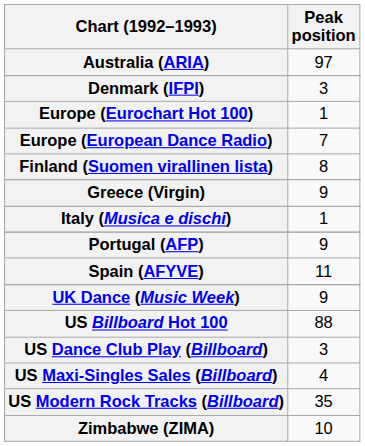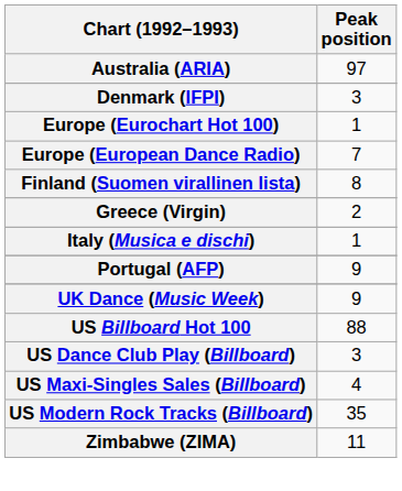 <table class="wikitable sortable plainrowheaders">
 <tr>
 <th>Chart (1992–1993)</th>
 <th>Peak<br>position</th>
 </tr>
 <tr>
 <th scope="row">Australia (<a href='#'>ARIA</a>)</th>
 <td align="center">97</td>
 </tr>
 <tr>
 </tr>
 <tr>
 </tr>
 <tr>
 </tr>
 <tr>
 <th scope="row">Denmark (<a href='#'>IFPI</a>)</th>
 <td align="center">3</td>
 </tr>
 <tr>
 <th scope="row">Europe (<a href='#'>Eurochart Hot 100</a>)</th>
 <td align="center">1</td>
 </tr>
 <tr>
 <th scope="row">Europe (<a href='#'>European Dance Radio</a>)</th>
 <td align="center">7</td>
 </tr>
 <tr>
 <th scope="row">Finland (<a href='#'>Suomen virallinen lista</a>)</th>
 <td align="center">8</td>
 </tr>
 <tr>
 </tr>
 <tr>
 </tr>
 <tr>
 <th scope="row">Greece (Virgin)</th>
-<td align="center">9</td>
+<td align="center">2</td>
 </tr>
 <tr>
 </tr>
 <tr>
 <th scope="row">Italy (<em><a href='#'>Musica e dischi</a></em>)</th>
 <td align="center">1</td>
 </tr>
 <tr>
 </tr>
 <tr>
 </tr>
 <tr>
 </tr>
 <tr>
 </tr>
 <tr>
 <th scope="row">Portugal (<a href='#'>AFP</a>)</th>
 <td align="center">9</td>
-</tr>
-<tr>
-<th scope="row">Spain (<a href='#'>AFYVE</a>)</th>
-<td align="center">11</td>
 </tr>
 <tr>
 </tr>
 <tr>
 </tr>
 <tr>
 </tr>
 <tr>
 <th scope="row"><a href='#'>UK Dance</a> (<em><a href='#'>Music Week</a></em>)</th>
 <td align="center">9</td>
 </tr>
 <tr>
 <th scope="row">US <a href='#'><em>Billboard</em> Hot 100</a></th>
 <td align="center">88</td>
 </tr>
 <tr>
 <th scope="row">US <a href='#'>Dance Club Play</a> (<em><a href='#'>Billboard</a></em>)</th>
 <td align="center">3</td>
 </tr>
 <tr>
 <th scope="row">US <a href='#'>Maxi-Singles Sales</a> (<em><a href='#'>Billboard</a></em>)</th>
 <td align="center">4</td>
 </tr>
 <tr>
 <th scope="row">US <a href='#'>Modern Rock Tracks</a> (<em><a href='#'>Billboard</a></em>)</th>
 <td align="center">35</td>
 </tr>
 <tr>
 <th scope="row">Zimbabwe (ZIMA)</th>
-<td align="center">10</td>
+<td align="center">11</td>
 </tr>
 </table>
